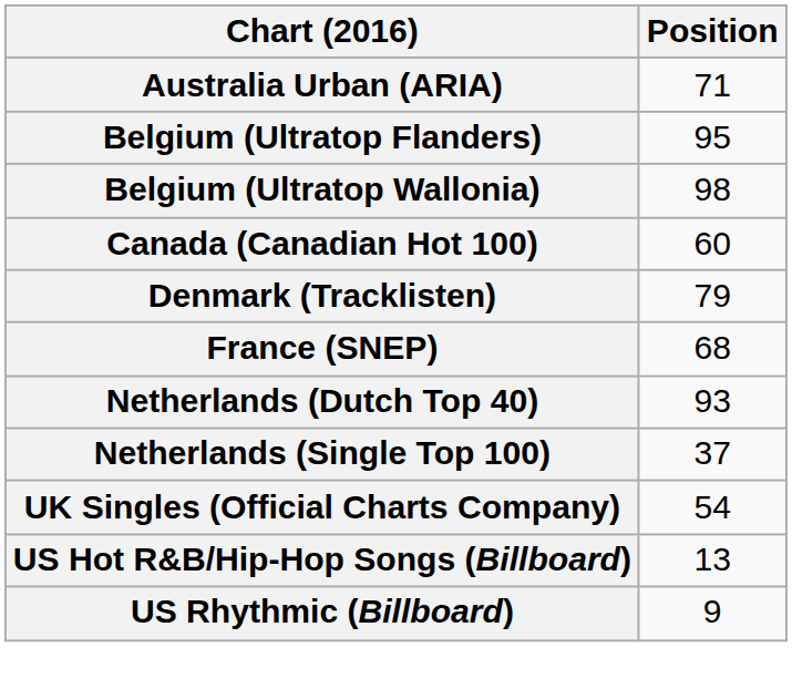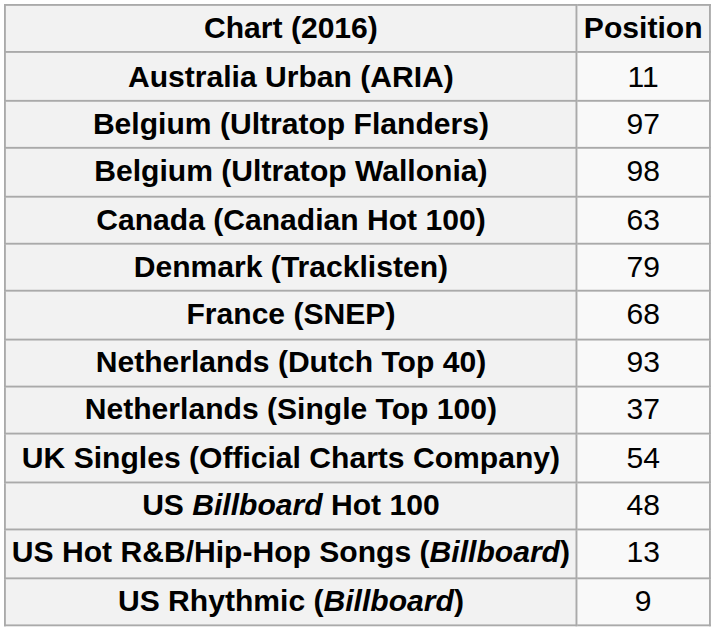 <table class="wikitable plainrowheaders sortable" style="text-align:center">
 <tr>
 <th>Chart (2016)</th>
 <th>Position</th>
 </tr>
 <tr>
 <th scope="row">Australia Urban (ARIA)</th>
-<td>71</td>
+<td>11</td>
 </tr>
 <tr>
 <th scope="row">Belgium (Ultratop Flanders)</th>
-<td>95</td>
+<td>97</td>
 </tr>
 <tr>
 <th scope="row">Belgium (Ultratop Wallonia)</th>
 <td>98</td>
 </tr>
 <tr>
 <th scope="row">Canada (Canadian Hot 100)</th>
-<td>60</td>
+<td>63</td>
 </tr>
 <tr>
 <th scope="row">Denmark (Tracklisten)</th>
 <td>79</td>
 </tr>
 <tr>
 <th scope="row">France (SNEP)</th>
 <td>68</td>
 </tr>
 <tr>
 <th scope="row">Netherlands (Dutch Top 40)</th>
 <td>93</td>
 </tr>
 <tr>
 <th scope="row">Netherlands (Single Top 100)</th>
 <td>37</td>
 </tr>
 <tr>
 <th scope="row">UK Singles (Official Charts Company)</th>
 <td>54</td>
 </tr>
 <tr>
+<th scope="row">US <em>Billboard</em> Hot 100</th>
+<td>48</td>
+</tr>
+<tr>
 <th scope="row">US Hot R&B/Hip-Hop Songs (<em>Billboard</em>)</th>
 <td>13</td>
 </tr>
 <tr>
 <th scope="row">US Rhythmic (<em>Billboard</em>)</th>
 <td>9</td>
 </tr>
 </table>
